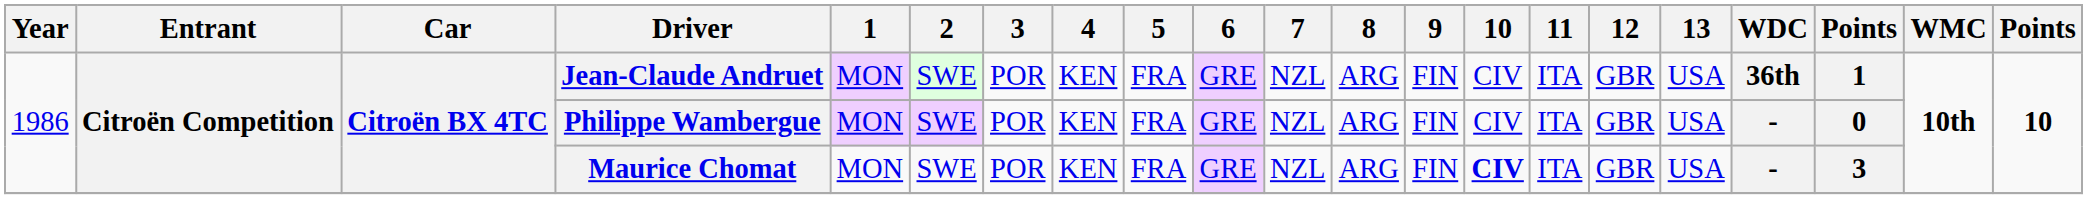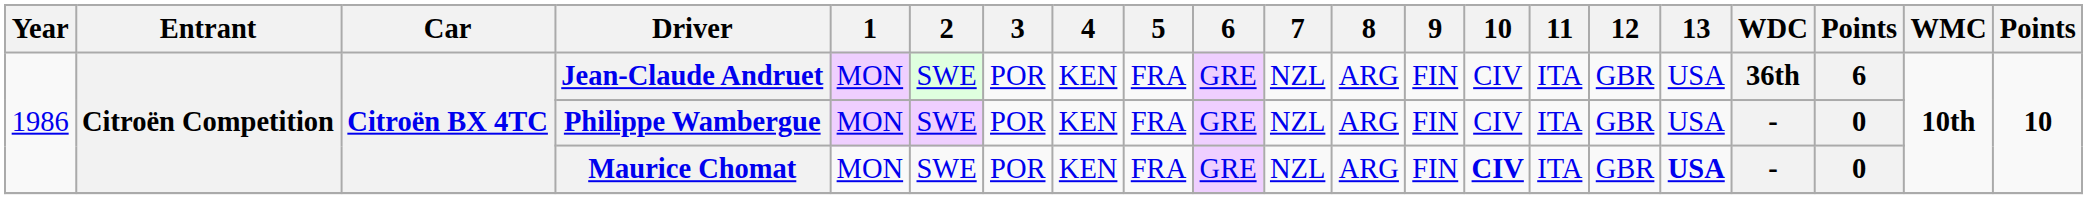 <table class="wikitable" style="text-align:center; font-size:90%">
 <tr>
 <th>Year</th>
 <th>Entrant</th>
 <th>Car</th>
 <th>Driver</th>
 <th>1</th>
 <th>2</th>
 <th>3</th>
 <th>4</th>
 <th>5</th>
 <th>6</th>
 <th>7</th>
 <th>8</th>
 <th>9</th>
 <th>10</th>
 <th>11</th>
 <th>12</th>
 <th>13</th>
 <th>WDC</th>
 <th>Points</th>
 <th>WMC</th>
 <th>Points</th>
 </tr>
 <tr>
 <td rowspan="3"><a href='#'>1986</a></td>
 <th rowspan="3">Citroën Competition</th>
 <th rowspan="3"><a href='#'>Citroën BX 4TC</a></th>
 <th> <a href='#'>Jean-Claude Andruet</a></th>
 <td style="background:#EFCFFF;"><a href='#'>MON</a><br></td>
 <td style="background:#DFFFDF;"><a href='#'>SWE</a><br></td>
 <td><a href='#'>POR</a></td>
 <td><a href='#'>KEN</a></td>
 <td><a href='#'>FRA</a></td>
 <td style="background:#EFCFFF;"><a href='#'>GRE</a><br></td>
 <td><a href='#'>NZL</a></td>
 <td><a href='#'>ARG</a></td>
 <td><a href='#'>FIN</a></td>
 <td><a href='#'>CIV</a></td>
 <td><a href='#'>ITA</a></td>
 <td><a href='#'>GBR</a></td>
 <td><a href='#'>USA</a></td>
 <th>36th</th>
-<th>1</th>
+<th>6</th>
 <td rowspan="3"><strong>10th</strong></td>
 <td rowspan="3"><strong>10</strong></td>
 </tr>
 <tr>
 <th> <a href='#'>Philippe Wambergue</a></th>
 <td style="background:#EFCFFF;"><a href='#'>MON</a><br></td>
 <td style="background:#EFCFFF;"><a href='#'>SWE</a><br></td>
 <td><a href='#'>POR</a></td>
 <td><a href='#'>KEN</a></td>
 <td><a href='#'>FRA</a></td>
 <td style="background:#EFCFFF;"><a href='#'>GRE</a><br></td>
 <td><a href='#'>NZL</a></td>
 <td><a href='#'>ARG</a></td>
 <td><a href='#'>FIN</a></td>
 <td><a href='#'>CIV</a></td>
 <td><a href='#'>ITA</a></td>
 <td><a href='#'>GBR</a></td>
 <td><a href='#'>USA</a></td>
 <th>-</th>
 <th>0</th>
 </tr>
 <tr>
 <th> <a href='#'>Maurice Chomat</a></th>
 <td><a href='#'>MON</a></td>
 <td><a href='#'>SWE</a></td>
 <td><a href='#'>POR</a></td>
 <td><a href='#'>KEN</a></td>
 <td><a href='#'>FRA</a></td>
 <td style="background:#EFCFFF;"><a href='#'>GRE</a><br></td>
 <td><a href='#'>NZL</a></td>
 <td><a href='#'>ARG</a></td>
 <td><a href='#'>FIN</a></td>
 <td><strong><a href='#'>CIV</a></strong></td>
 <td><a href='#'>ITA</a></td>
 <td><a href='#'>GBR</a></td>
-<td><a href='#'>USA</a></td>
+<td><strong><a href='#'>USA</a></strong></td>
 <th>-</th>
-<th>3</th>
+<th>0</th>
 </tr>
 <tr>
 </tr>
 </table>
